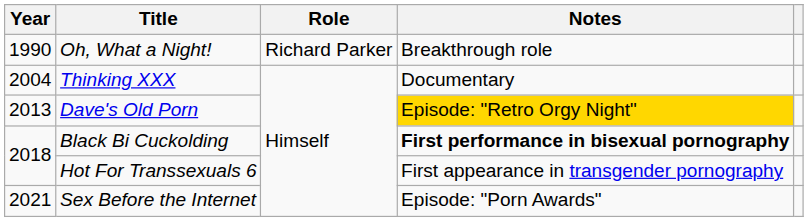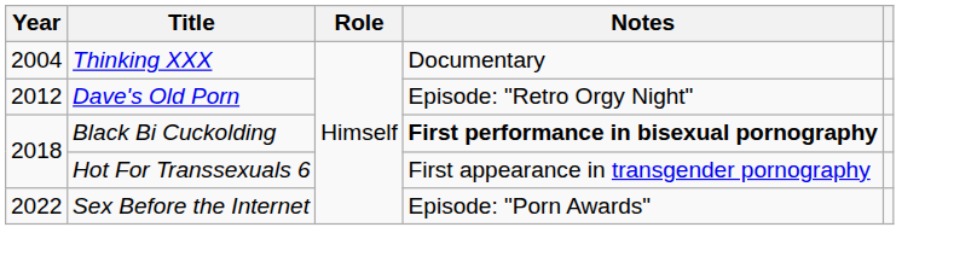 <table class="wikitable plainrowheaders sortable">
 <tr>
 <th scope="col">Year</th>
 <th scope="col">Title</th>
 <th scope="col">Role</th>
 <th scope="col" class="unsortable">Notes</th>
 <th scope="col" class="unsortable"></th>
 </tr>
 <tr>
-<td>1990</td>
-<td><em>Oh, What a Night!</em></td>
-<td>Richard Parker</td>
-<td>Breakthrough role</td>
-<td style="text-align:center;"></td>
-</tr>
-<tr>
 <td>2004</td>
 <td><em><a href='#'>Thinking XXX</a></em></td>
 <td rowspan="5">Himself</td>
 <td>Documentary</td>
 <td style="text-align:center;"></td>
 </tr>
 <tr>
-<td>2013</td>
+<td>2012</td>
 <td><em><a href='#'>Dave's Old Porn</a></em></td>
-<td style="background: gold;">Episode: "Retro Orgy Night"</td>
+<td>Episode: "Retro Orgy Night"</td>
 <td style="text-align:center;"></td>
 </tr>
 <tr>
 <td rowspan="2">2018</td>
 <td><em>Black Bi Cuckolding</em></td>
 <td><strong>First performance in bisexual pornography</strong></td>
 <td style="text-align:center;"></td>
 </tr>
 <tr>
 <td><em>Hot For Transsexuals 6</em></td>
 <td>First appearance in <a href='#'>transgender pornography</a></td>
 <td style="text-align:center;"></td>
 </tr>
 <tr>
-<td>2021</td>
+<td>2022</td>
 <td><em>Sex Before the Internet</em></td>
 <td>Episode: "Porn Awards"</td>
 <td style="text-align:center;"></td>
 </tr>
 </table>
